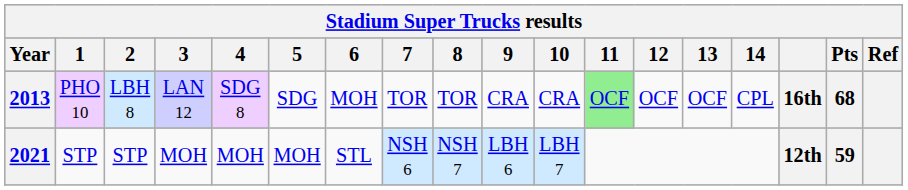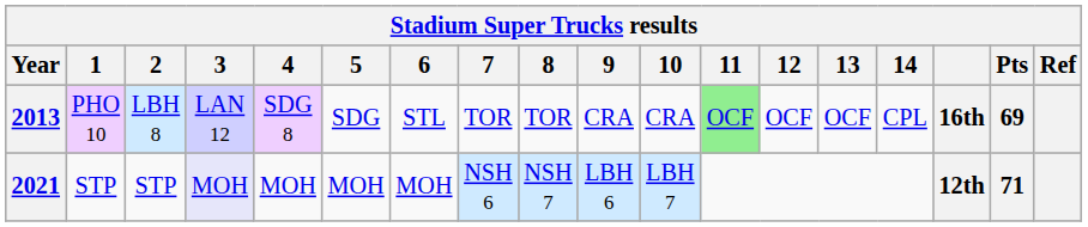 <table class="wikitable" style="text-align:center; font-size:80%">
 <tr>
 <th colspan=45><a href='#'>Stadium Super Trucks</a> results</th>
 </tr>
 <tr>
 <th>Year</th>
 <th>1</th>
 <th>2</th>
 <th>3</th>
 <th>4</th>
 <th>5</th>
 <th>6</th>
 <th>7</th>
 <th>8</th>
 <th>9</th>
 <th>10</th>
 <th>11</th>
 <th>12</th>
 <th>13</th>
 <th>14</th>
 <th></th>
 <th>Pts</th>
 <th>Ref</th>
 </tr>
 <tr>
 <th><a href='#'>2013</a></th>
 <td style="background:#EFCFFF;"><a href='#'>PHO</a><br><small>10</small></td>
 <td style="background:#CFEAFF;"><a href='#'>LBH</a><br><small>8</small></td>
 <td style="background:#CFCFFF;"><a href='#'>LAN</a><br><small>12</small></td>
 <td style="background:#EFCFFF;"><a href='#'>SDG</a><br><small>8</small></td>
 <td><a href='#'>SDG</a></td>
-<td><a href='#'>MOH</a></td>
+<td><a href='#'>STL</a></td>
 <td><a href='#'>TOR</a></td>
 <td><a href='#'>TOR</a></td>
 <td><a href='#'>CRA</a></td>
 <td><a href='#'>CRA</a></td>
 <td style="background: lightgreen;"><a href='#'>OCF</a></td>
 <td><a href='#'>OCF</a></td>
 <td><a href='#'>OCF</a></td>
 <td><a href='#'>CPL</a></td>
 <th>16th</th>
-<th>68</th>
+<th>69</th>
 <th></th>
 </tr>
 <tr>
 <th><a href='#'>2021</a></th>
 <td><a href='#'>STP</a></td>
 <td><a href='#'>STP</a></td>
+<td style="background: lavender;"><a href='#'>MOH</a></td>
 <td><a href='#'>MOH</a></td>
 <td><a href='#'>MOH</a></td>
 <td><a href='#'>MOH</a></td>
-<td><a href='#'>STL</a></td>
 <td style="background:#CFEAFF;"><a href='#'>NSH</a><br><small>6</small></td>
 <td style="background:#CFEAFF;"><a href='#'>NSH</a><br><small>7</small></td>
 <td style="background:#CFEAFF;"><a href='#'>LBH</a><br><small>6</small></td>
 <td style="background:#CFEAFF;"><a href='#'>LBH</a><br><small>7</small></td>
 <td colspan=4></td>
 <th>12th</th>
-<th>59</th>
+<th>71</th>
 <th></th>
 </tr>
 </table>
